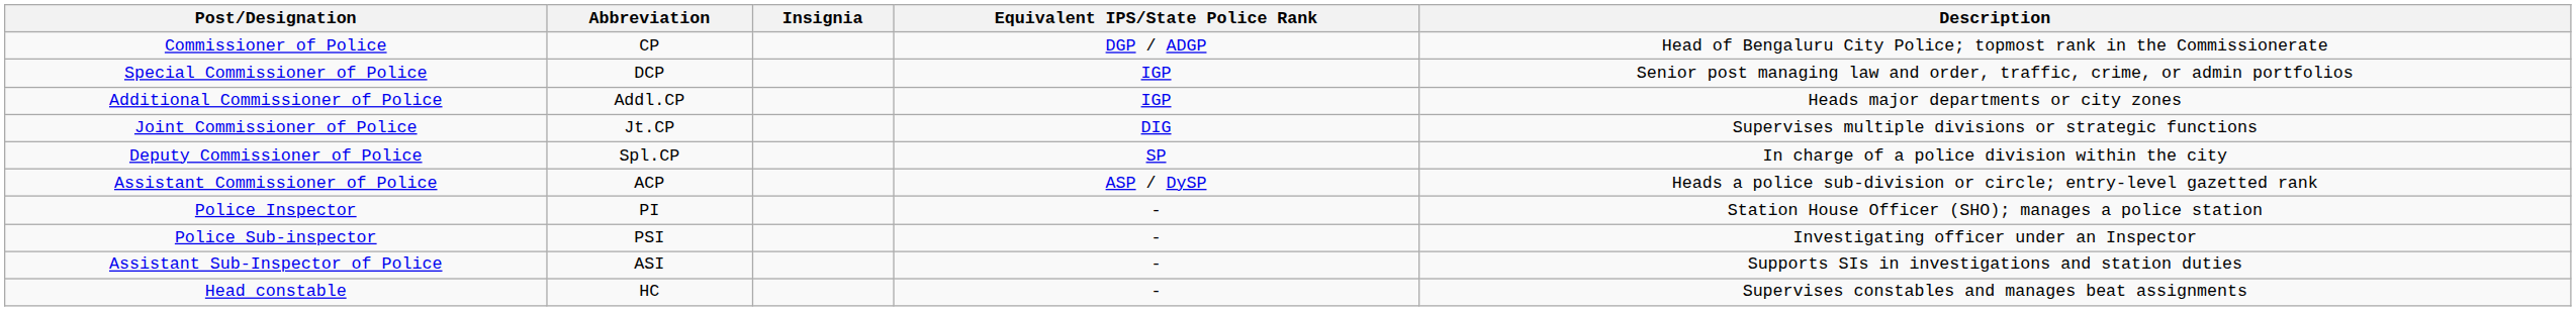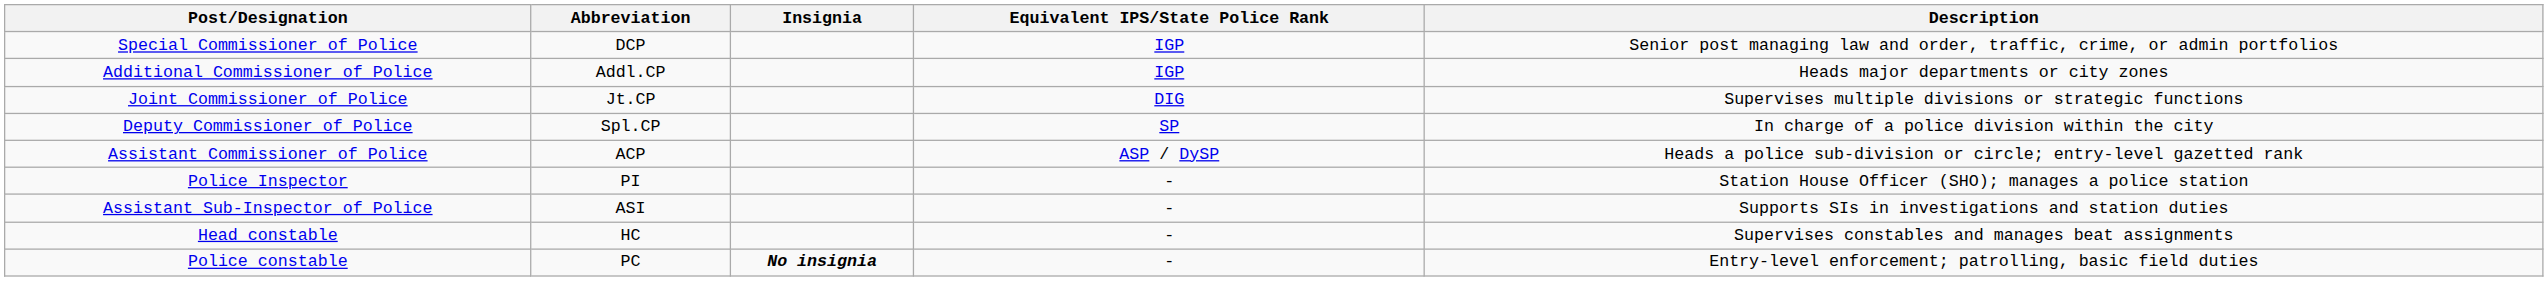 <table class="wikitable" style="text-align:center; width:100%">
 <tr>
 <th>Post/Designation</th>
 <th>Abbreviation</th>
 <th>Insignia</th>
 <th>Equivalent IPS/State Police Rank</th>
 <th>Description</th>
-</tr>
-<tr>
-<td><a href='#'>Commissioner of Police</a></td>
-<td>CP</td>
-<td></td>
-<td><a href='#'>DGP</a> / <a href='#'>ADGP</a></td>
-<td>Head of Bengaluru City Police; topmost rank in the Commissionerate</td>
 </tr>
 <tr>
 <td><a href='#'>Special Commissioner of Police</a></td>
 <td>DCP</td>
 <td></td>
 <td><a href='#'>IGP</a></td>
 <td>Senior post managing law and order, traffic, crime, or admin portfolios</td>
 </tr>
 <tr>
 <td><a href='#'>Additional Commissioner of Police</a></td>
 <td>Addl.CP</td>
 <td></td>
 <td><a href='#'>IGP</a></td>
 <td>Heads major departments or city zones</td>
 </tr>
 <tr>
 <td><a href='#'>Joint Commissioner of Police</a></td>
 <td>Jt.CP</td>
 <td></td>
 <td><a href='#'>DIG</a></td>
 <td>Supervises multiple divisions or strategic functions</td>
 </tr>
 <tr>
 <td><a href='#'>Deputy Commissioner of Police</a></td>
 <td>Spl.CP</td>
 <td></td>
 <td><a href='#'>SP</a></td>
 <td>In charge of a police division within the city</td>
 </tr>
 <tr>
 <td><a href='#'>Assistant Commissioner of Police</a></td>
 <td>ACP</td>
 <td></td>
 <td><a href='#'>ASP</a> / <a href='#'>DySP</a></td>
 <td>Heads a police sub-division or circle; entry-level gazetted rank</td>
 </tr>
 <tr>
 <td><a href='#'>Police Inspector</a></td>
 <td>PI</td>
 <td></td>
 <td>-</td>
 <td>Station House Officer (SHO); manages a police station</td>
 </tr>
 <tr>
-<td><a href='#'>Police Sub-inspector</a></td>
-<td>PSI</td>
-<td></td>
-<td>-</td>
-<td>Investigating officer under an Inspector</td>
-</tr>
-<tr>
 <td><a href='#'>Assistant Sub-Inspector of Police</a></td>
 <td>ASI</td>
 <td></td>
 <td>-</td>
 <td>Supports SIs in investigations and station duties</td>
 </tr>
 <tr>
 <td><a href='#'>Head constable</a></td>
 <td>HC</td>
 <td></td>
 <td>-</td>
 <td>Supervises constables and manages beat assignments</td>
 </tr>
+<tr>
+<td><a href='#'>Police constable</a></td>
+<td>PC</td>
+<td><strong><em>No insignia</em></strong></td>
+<td>-</td>
+<td>Entry-level enforcement; patrolling, basic field duties</td>
+</tr>
 </table>
